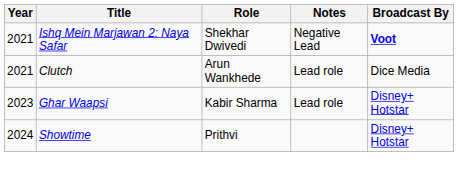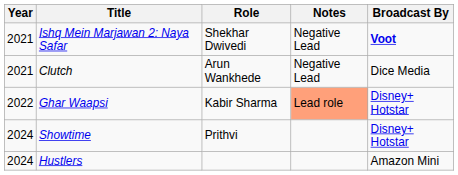 <table class="wikitable" style="text-align:left">
 <tr>
 <th>Year</th>
 <th>Title</th>
 <th>Role</th>
 <th>Notes</th>
 <th>Broadcast By</th>
 </tr>
 <tr>
 <td>2021</td>
 <td><em><a href='#'>Ishq Mein Marjawan 2: Naya Safar</a></em></td>
 <td>Shekhar Dwivedi</td>
 <td>Negative Lead</td>
 <td><strong><a href='#'>Voot</a></strong></td>
 </tr>
 <tr>
 <td>2021</td>
 <td><em>Clutch</em></td>
 <td>Arun Wankhede</td>
-<td>Lead role</td>
+<td>Negative Lead</td>
 <td>Dice Media</td>
 </tr>
 <tr>
-<td>2023</td>
+<td>2022</td>
 <td><em><a href='#'>Ghar Waapsi</a></em></td>
 <td>Kabir Sharma</td>
-<td>Lead role</td>
+<td style="background: lightsalmon;">Lead role</td>
 <td><a href='#'>Disney+ Hotstar</a></td>
 </tr>
 <tr>
 <td>2024</td>
 <td><em><a href='#'>Showtime</a></em></td>
 <td>Prithvi</td>
 <td></td>
 <td><a href='#'>Disney+ Hotstar</a></td>
 </tr>
+<tr>
+<td>2024</td>
+<td><em><a href='#'>Hustlers</a></em></td>
+<td></td>
+<td></td>
+<td>Amazon Mini</td>
+</tr>
 </table>
